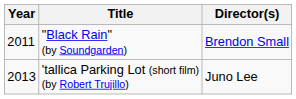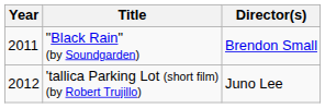 <table class="wikitable">
 <tr>
 <th>Year</th>
 <th>Title</th>
 <th>Director(s)</th>
 </tr>
 <tr>
 <td>2011</td>
 <td>"<a href='#'>Black Rain</a>"<br><small>(by <a href='#'>Soundgarden</a>)</small></td>
 <td><a href='#'>Brendon Small</a></td>
 </tr>
 <tr>
-<td>2013</td>
+<td>2012</td>
 <td>'tallica Parking Lot <small>(short film)</small><br><small>(by <a href='#'>Robert Trujillo</a>)</small></td>
 <td>Juno Lee</td>
 </tr>
 </table>
